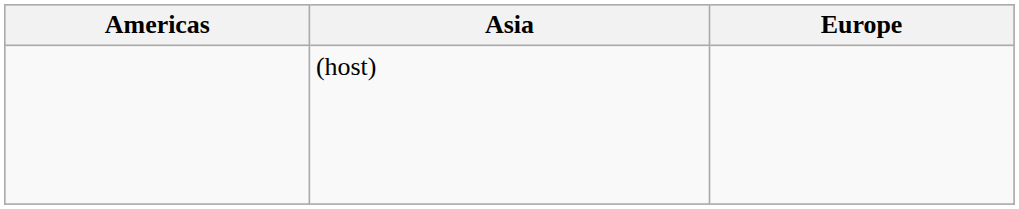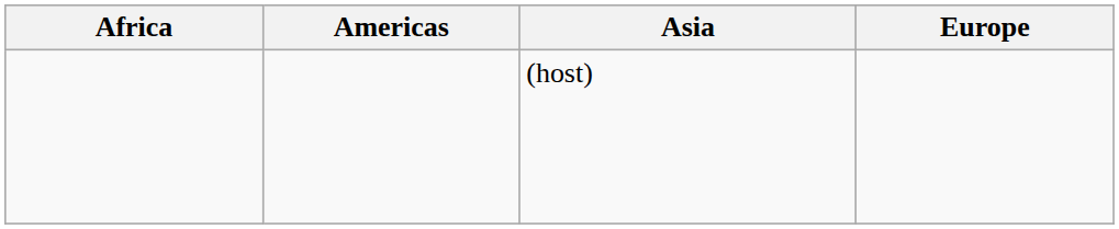 <table class=wikitable width=100%>
 <tr>
+<th width=13%>Africa</th>
 <th width=13%>Americas</th>
 <th width=17%>Asia</th>
 <th width=13%>Europe</th>
 </tr>
 <tr valign=top>
+<td></td>
 <td><br><br><br></td>
 <td> (host)<br><br><br><br><br></td>
 <td><br><br><br><br></td>
 </tr>
 </table>
